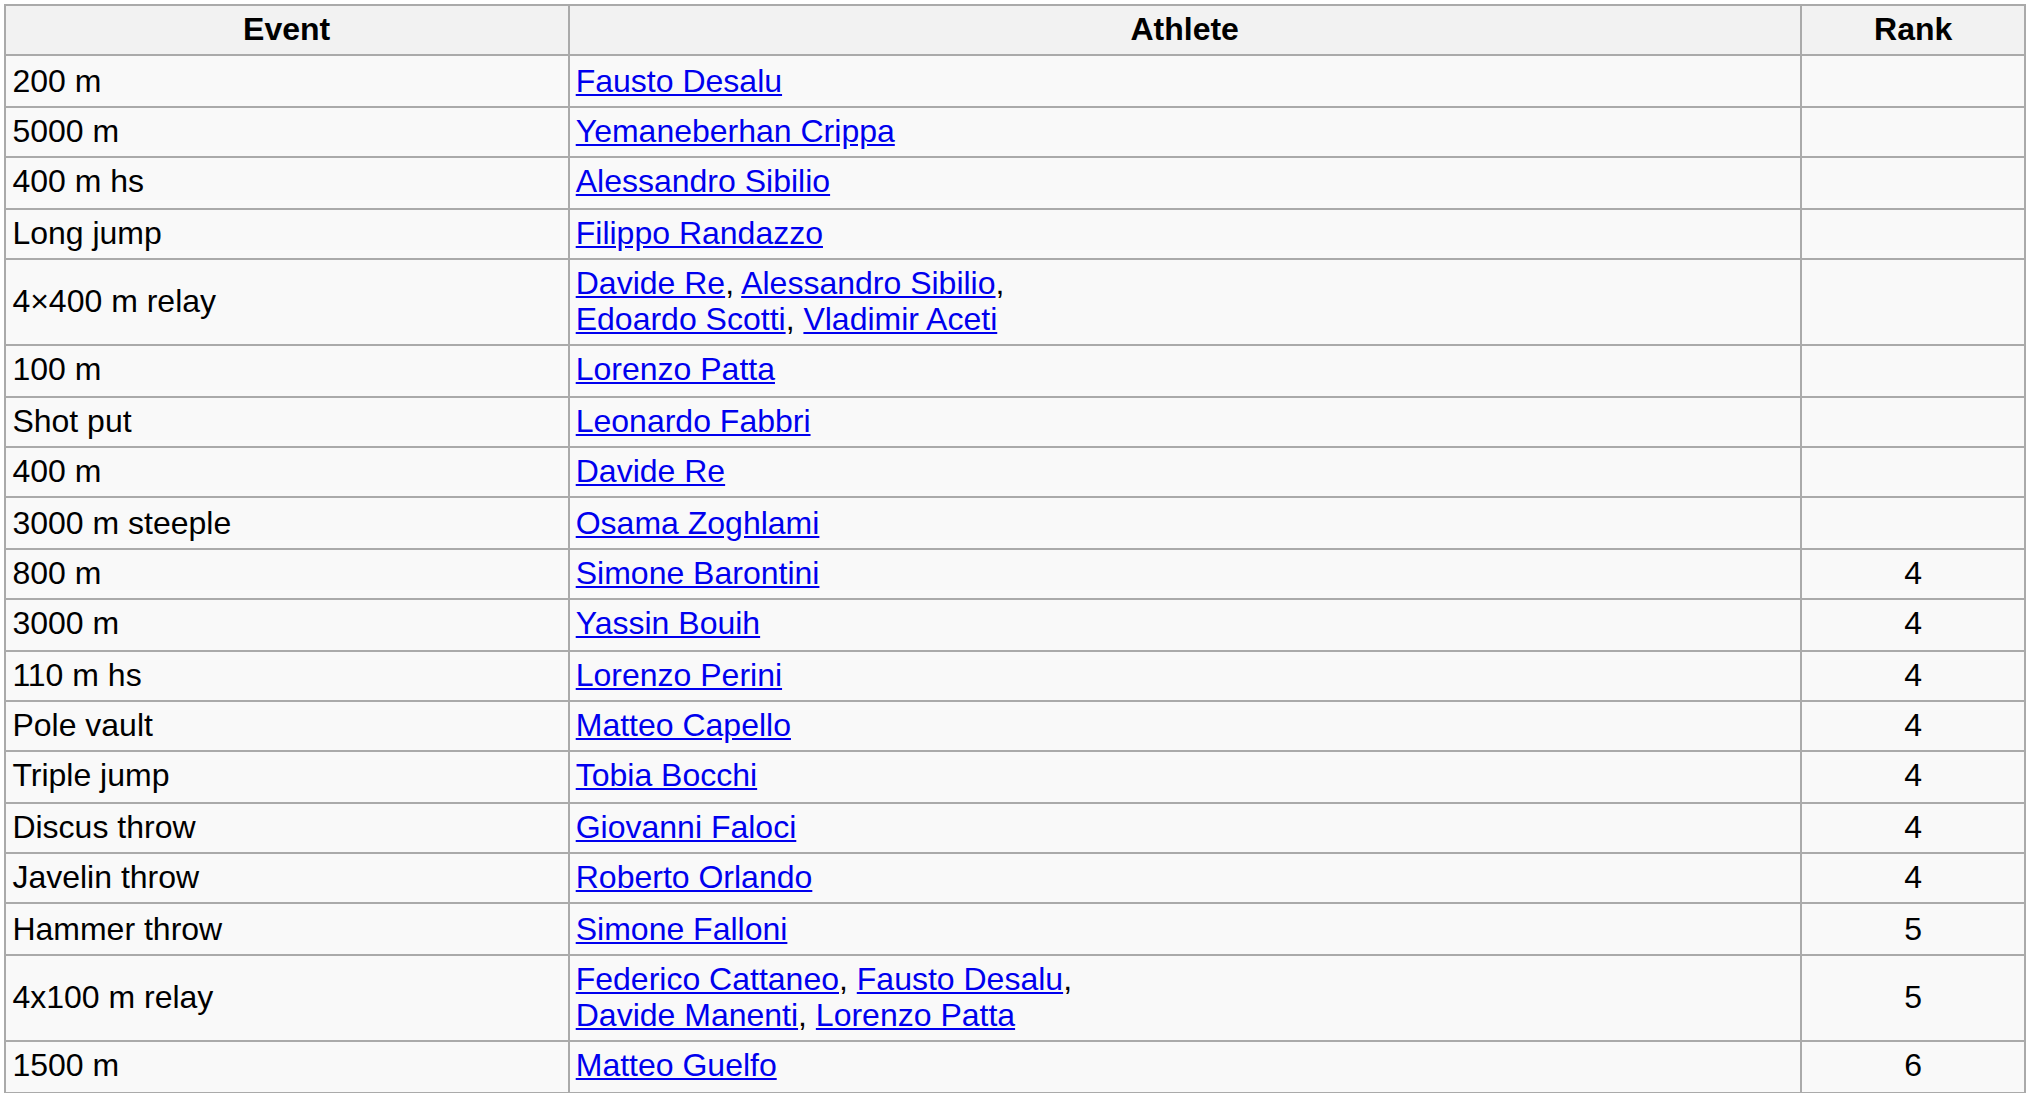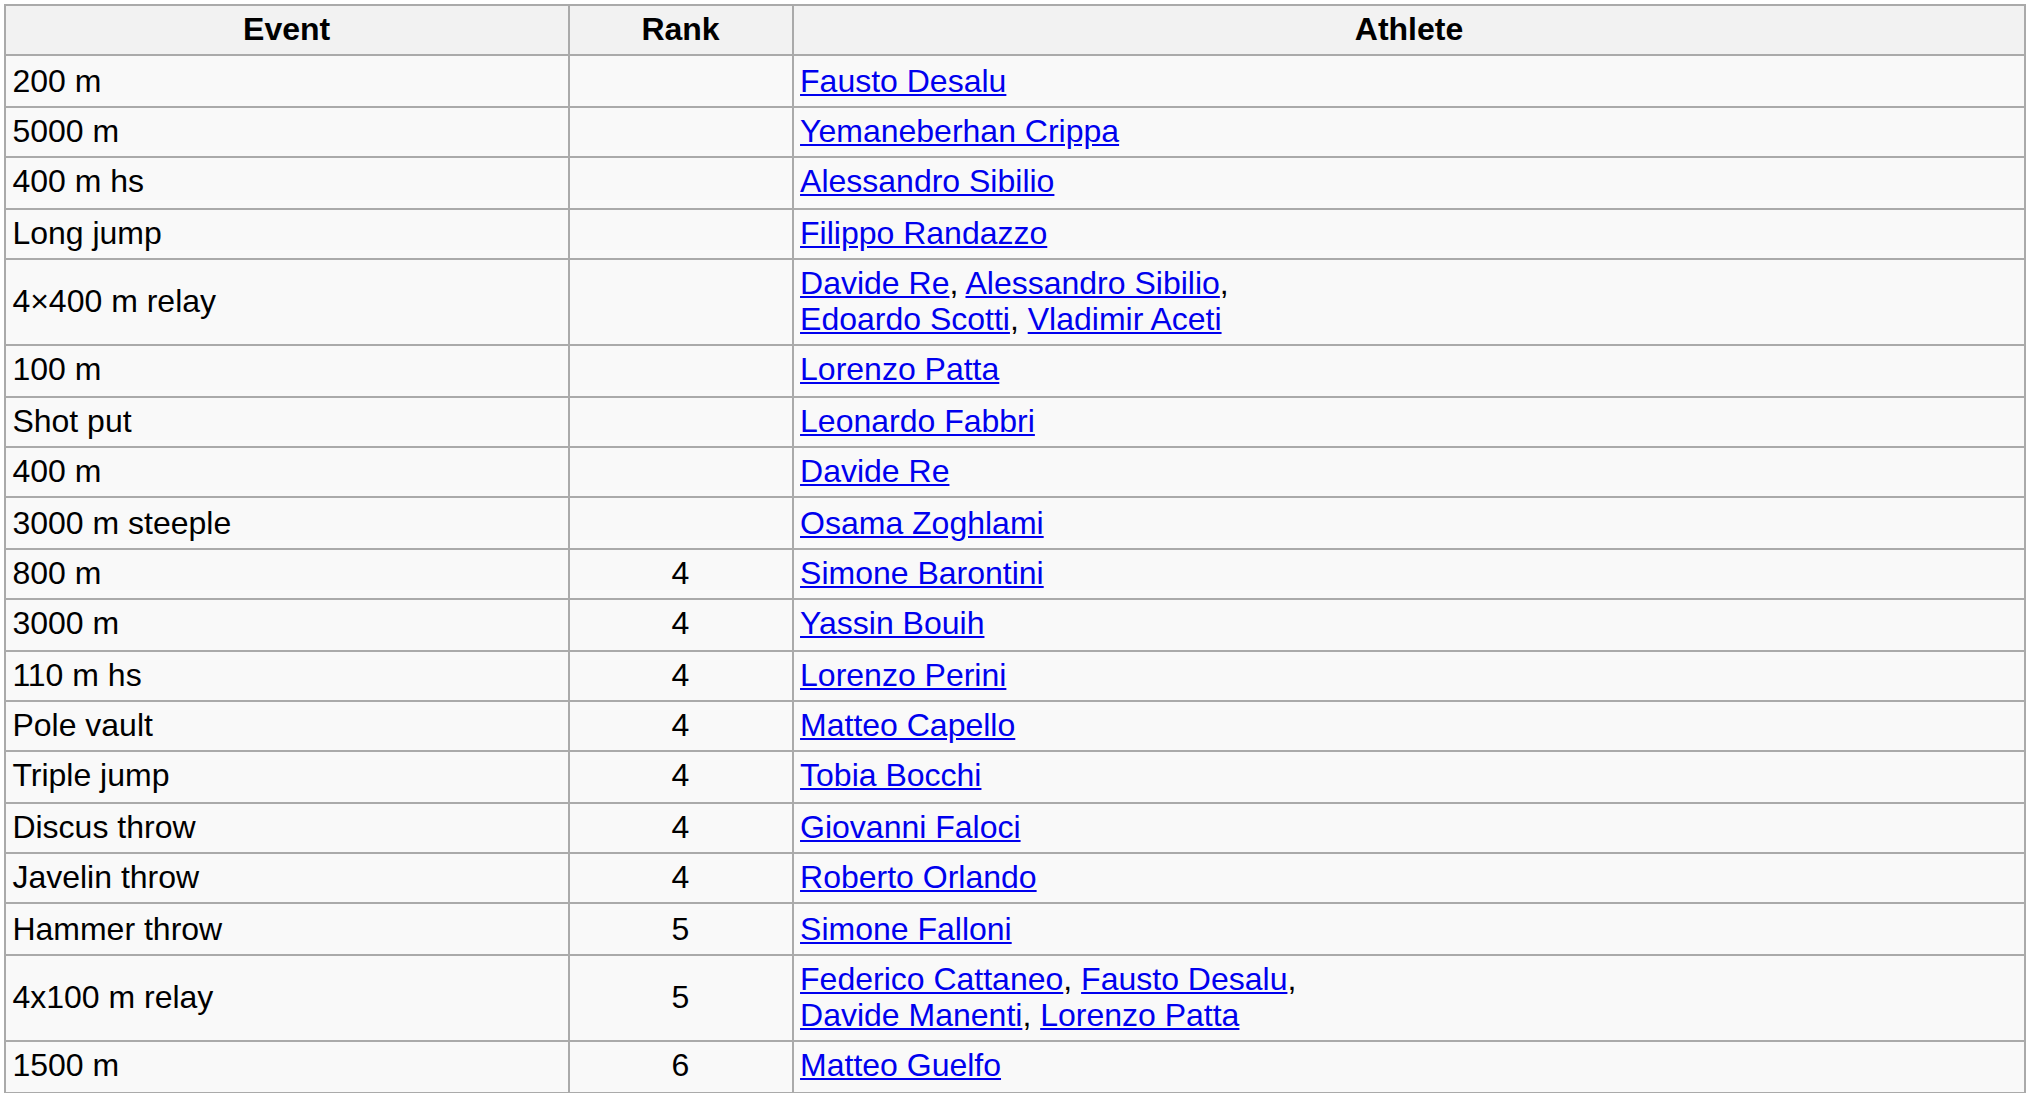 <table class="wikitable" width=80% style="font-size:100%; text-align:left;">
 <tr>
 <th>Event</th>
+<th>Rank</th>
 <th>Athlete</th>
-<th>Rank</th>
 </tr>
 <tr>
 <td>200 m</td>
+<td align=center></td>
 <td><a href='#'>Fausto Desalu</a></td>
-<td align=center></td>
 </tr>
 <tr>
 <td>5000 m</td>
+<td align=center></td>
 <td><a href='#'>Yemaneberhan Crippa</a></td>
-<td align=center></td>
 </tr>
 <tr>
 <td>400 m hs</td>
+<td align=center></td>
 <td><a href='#'>Alessandro Sibilio</a></td>
-<td align=center></td>
 </tr>
 <tr>
 <td>Long jump</td>
+<td align=center></td>
 <td><a href='#'>Filippo Randazzo</a></td>
-<td align=center></td>
 </tr>
 <tr>
 <td>4×400 m relay</td>
+<td align=center></td>
 <td><a href='#'>Davide Re</a>, <a href='#'>Alessandro Sibilio</a>,<br><a href='#'>Edoardo Scotti</a>, <a href='#'>Vladimir Aceti</a></td>
-<td align=center></td>
 </tr>
 <tr>
 <td>100 m</td>
+<td align=center></td>
 <td><a href='#'>Lorenzo Patta</a></td>
-<td align=center></td>
 </tr>
 <tr>
 <td>Shot put</td>
+<td align=center></td>
 <td><a href='#'>Leonardo Fabbri</a></td>
-<td align=center></td>
 </tr>
 <tr>
 <td>400 m</td>
+<td align=center></td>
 <td><a href='#'>Davide Re</a></td>
-<td align=center></td>
 </tr>
 <tr>
 <td>3000 m steeple</td>
+<td align=center></td>
 <td><a href='#'>Osama Zoghlami</a></td>
-<td align=center></td>
 </tr>
 <tr>
 <td>800 m</td>
+<td align=center>4</td>
 <td><a href='#'>Simone Barontini</a></td>
-<td align=center>4</td>
 </tr>
 <tr>
 <td>3000 m</td>
+<td align=center>4</td>
 <td><a href='#'>Yassin Bouih</a></td>
-<td align=center>4</td>
 </tr>
 <tr>
 <td>110 m hs</td>
+<td align=center>4</td>
 <td><a href='#'>Lorenzo Perini</a></td>
-<td align=center>4</td>
 </tr>
 <tr>
 <td>Pole vault</td>
+<td align=center>4</td>
 <td><a href='#'>Matteo Capello</a></td>
-<td align=center>4</td>
 </tr>
 <tr>
 <td>Triple jump</td>
+<td align=center>4</td>
 <td><a href='#'>Tobia Bocchi</a></td>
-<td align=center>4</td>
 </tr>
 <tr>
 <td>Discus throw</td>
+<td align=center>4</td>
 <td><a href='#'>Giovanni Faloci</a></td>
-<td align=center>4</td>
 </tr>
 <tr>
 <td>Javelin throw</td>
+<td align=center>4</td>
 <td><a href='#'>Roberto Orlando</a></td>
-<td align=center>4</td>
 </tr>
 <tr>
 <td>Hammer throw</td>
+<td align=center>5</td>
 <td><a href='#'>Simone Falloni</a></td>
-<td align=center>5</td>
 </tr>
 <tr>
 <td>4x100 m relay</td>
+<td align=center>5</td>
 <td><a href='#'>Federico Cattaneo</a>, <a href='#'>Fausto Desalu</a>,<br><a href='#'>Davide Manenti</a>, <a href='#'>Lorenzo Patta</a></td>
-<td align=center>5</td>
 </tr>
 <tr>
 <td>1500 m</td>
+<td align=center>6</td>
 <td><a href='#'>Matteo Guelfo</a></td>
-<td align=center>6</td>
 </tr>
 </table>
